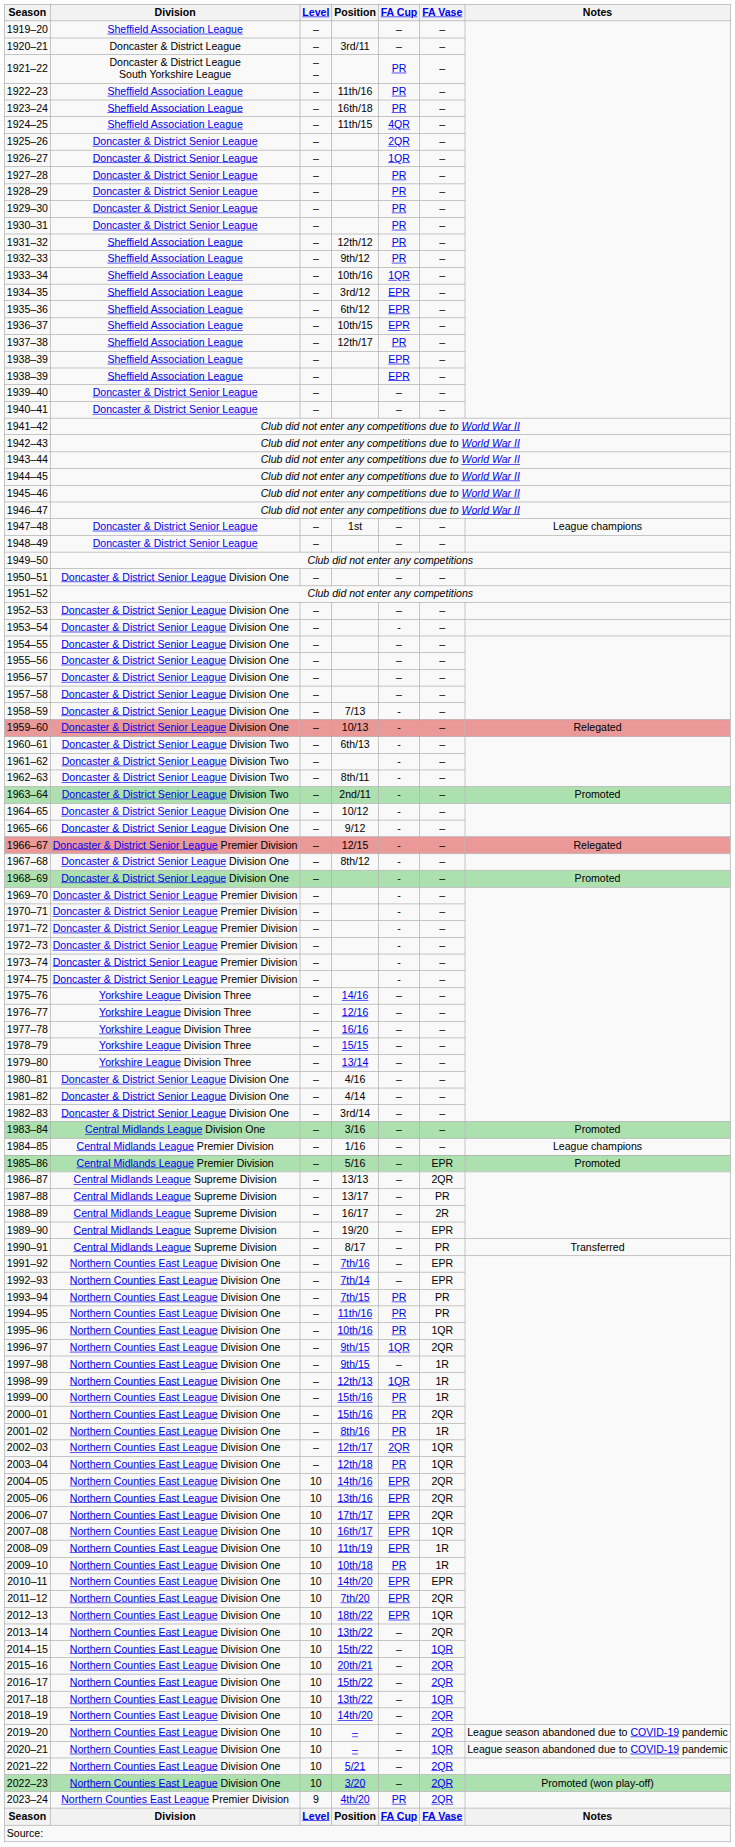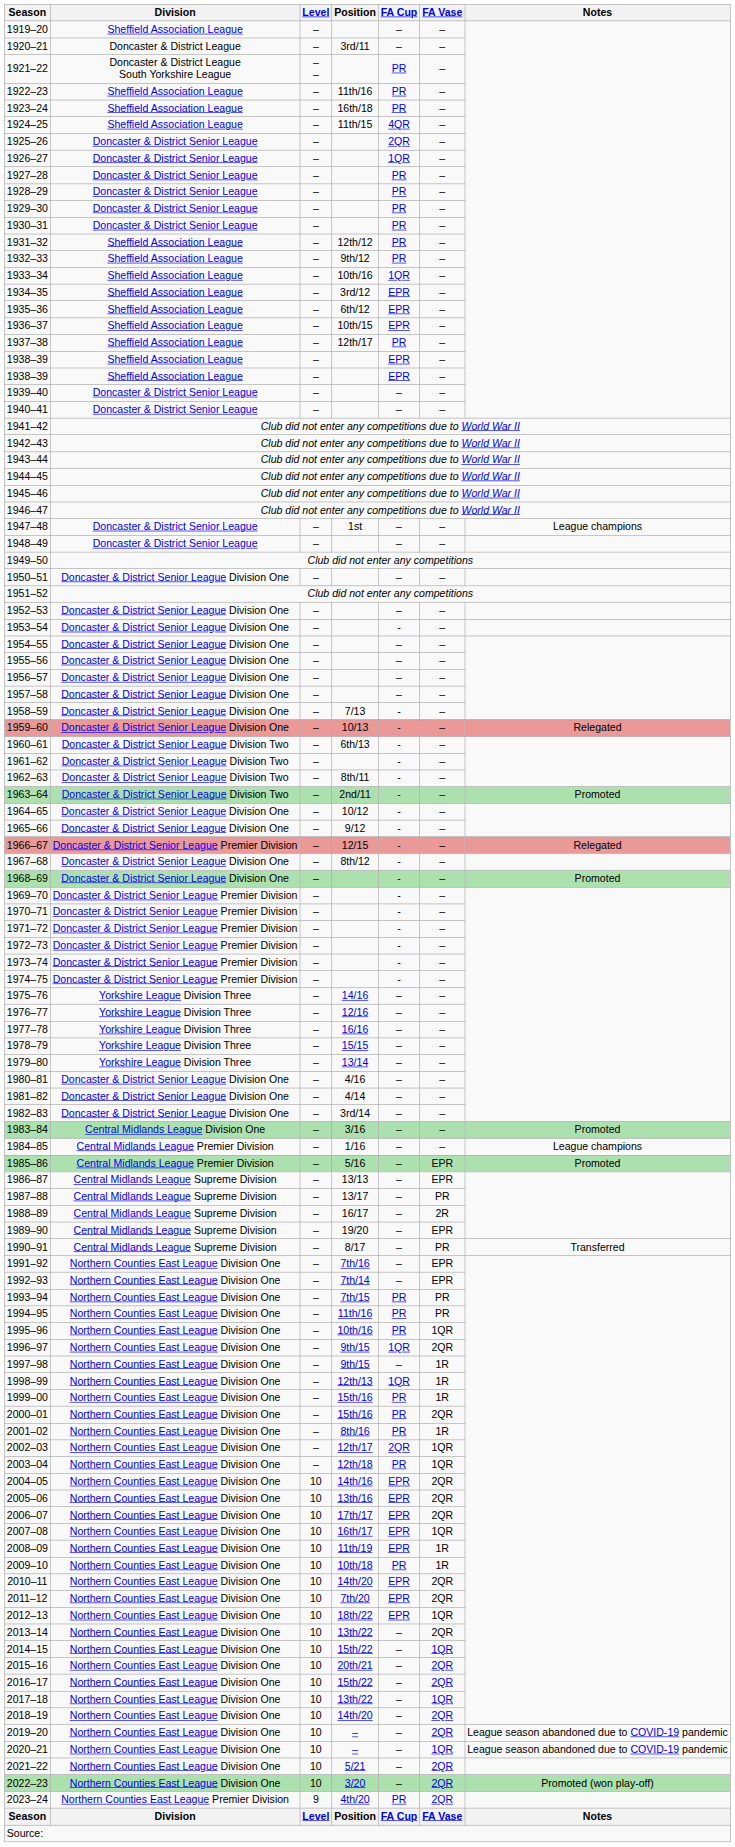 <table class="wikitable collapsible collapsed" style=text-align:center>
 <tr>
 <th>Season</th>
 <th>Division</th>
 <th><a href='#'>Level</a></th>
 <th>Position</th>
 <th><a href='#'>FA Cup</a></th>
 <th><a href='#'>FA Vase</a></th>
 <th>Notes</th>
 </tr>
 <tr>
 <td>1919–20</td>
 <td><a href='#'>Sheffield Association League</a></td>
 <td>–</td>
 <td></td>
 <td>–</td>
 <td>–</td>
 </tr>
 <tr>
 <td>1920–21</td>
 <td>Doncaster & District League</td>
 <td>–</td>
 <td>3rd/11</td>
 <td>–</td>
 <td>–</td>
 </tr>
 <tr>
 <td>1921–22</td>
 <td>Doncaster & District League<br>South Yorkshire League</td>
 <td>–<br>–</td>
 <td><br></td>
 <td><a href='#'>PR</a></td>
 <td>–</td>
 </tr>
 <tr>
 <td>1922–23</td>
 <td><a href='#'>Sheffield Association League</a></td>
 <td>–</td>
 <td>11th/16</td>
 <td><a href='#'>PR</a></td>
 <td>–</td>
 </tr>
 <tr>
 <td>1923–24</td>
 <td><a href='#'>Sheffield Association League</a></td>
 <td>–</td>
 <td>16th/18</td>
 <td><a href='#'>PR</a></td>
 <td>–</td>
 </tr>
 <tr>
 <td>1924–25</td>
 <td><a href='#'>Sheffield Association League</a></td>
 <td>–</td>
 <td>11th/15</td>
 <td><a href='#'>4QR</a></td>
 <td>–</td>
 </tr>
 <tr>
 <td>1925–26</td>
 <td><a href='#'>Doncaster & District Senior League</a></td>
 <td>–</td>
 <td></td>
 <td><a href='#'>2QR</a></td>
 <td>–</td>
 </tr>
 <tr>
 <td>1926–27</td>
 <td><a href='#'>Doncaster & District Senior League</a></td>
 <td>–</td>
 <td></td>
 <td><a href='#'>1QR</a></td>
 <td>–</td>
 </tr>
 <tr>
 <td>1927–28</td>
 <td><a href='#'>Doncaster & District Senior League</a></td>
 <td>–</td>
 <td></td>
 <td><a href='#'>PR</a></td>
 <td>–</td>
 </tr>
 <tr>
 <td>1928–29</td>
 <td><a href='#'>Doncaster & District Senior League</a></td>
 <td>–</td>
 <td></td>
 <td><a href='#'>PR</a></td>
 <td>–</td>
 </tr>
 <tr>
 <td>1929–30</td>
 <td><a href='#'>Doncaster & District Senior League</a></td>
 <td>–</td>
 <td></td>
 <td><a href='#'>PR</a></td>
 <td>–</td>
 </tr>
 <tr>
 <td>1930–31</td>
 <td><a href='#'>Doncaster & District Senior League</a></td>
 <td>–</td>
 <td></td>
 <td><a href='#'>PR</a></td>
 <td>–</td>
 </tr>
 <tr>
 <td>1931–32</td>
 <td><a href='#'>Sheffield Association League</a></td>
 <td>–</td>
 <td>12th/12</td>
 <td><a href='#'>PR</a></td>
 <td>–</td>
 </tr>
 <tr>
 <td>1932–33</td>
 <td><a href='#'>Sheffield Association League</a></td>
 <td>–</td>
 <td>9th/12</td>
 <td><a href='#'>PR</a></td>
 <td>–</td>
 </tr>
 <tr>
 <td>1933–34</td>
 <td><a href='#'>Sheffield Association League</a></td>
 <td>–</td>
 <td>10th/16</td>
 <td><a href='#'>1QR</a></td>
 <td>–</td>
 </tr>
 <tr>
 <td>1934–35</td>
 <td><a href='#'>Sheffield Association League</a></td>
 <td>–</td>
 <td>3rd/12</td>
 <td><a href='#'>EPR</a></td>
 <td>–</td>
 </tr>
 <tr>
 <td>1935–36</td>
 <td><a href='#'>Sheffield Association League</a></td>
 <td>–</td>
 <td>6th/12</td>
 <td><a href='#'>EPR</a></td>
 <td>–</td>
 </tr>
 <tr>
 <td>1936–37</td>
 <td><a href='#'>Sheffield Association League</a></td>
 <td>–</td>
 <td>10th/15</td>
 <td><a href='#'>EPR</a></td>
 <td>–</td>
 </tr>
 <tr>
 <td>1937–38</td>
 <td><a href='#'>Sheffield Association League</a></td>
 <td>–</td>
 <td>12th/17</td>
 <td><a href='#'>PR</a></td>
 <td>–</td>
 </tr>
 <tr>
 <td>1938–39</td>
 <td><a href='#'>Sheffield Association League</a></td>
 <td>–</td>
 <td></td>
 <td><a href='#'>EPR</a></td>
 <td>–</td>
 </tr>
 <tr>
 <td>1938–39</td>
 <td><a href='#'>Sheffield Association League</a></td>
 <td>–</td>
 <td></td>
 <td><a href='#'>EPR</a></td>
 <td>–</td>
 </tr>
 <tr>
 <td>1939–40</td>
 <td><a href='#'>Doncaster & District Senior League</a></td>
 <td>–</td>
 <td></td>
 <td>–</td>
 <td>–</td>
 </tr>
 <tr>
 <td>1940–41</td>
 <td><a href='#'>Doncaster & District Senior League</a></td>
 <td>–</td>
 <td></td>
 <td>–</td>
 <td>–</td>
 </tr>
 <tr>
 <td>1941–42</td>
 <td colspan="7"><em>Club did not enter any competitions due to <a href='#'>World War II</a></em></td>
 </tr>
 <tr>
 <td>1942–43</td>
 <td colspan="7"><em>Club did not enter any competitions due to <a href='#'>World War II</a></em></td>
 </tr>
 <tr>
 <td>1943–44</td>
 <td colspan="7"><em>Club did not enter any competitions due to <a href='#'>World War II</a></em></td>
 </tr>
 <tr>
 <td>1944–45</td>
 <td colspan="7"><em>Club did not enter any competitions due to <a href='#'>World War II</a></em></td>
 </tr>
 <tr>
 <td>1945–46</td>
 <td colspan="7"><em>Club did not enter any competitions due to <a href='#'>World War II</a></em></td>
 </tr>
 <tr>
 <td>1946–47</td>
 <td colspan="7"><em>Club did not enter any competitions due to <a href='#'>World War II</a></em></td>
 </tr>
 <tr>
 <td>1947–48</td>
 <td><a href='#'>Doncaster & District Senior League</a></td>
 <td>–</td>
 <td>1st</td>
 <td>–</td>
 <td>–</td>
 <td>League champions</td>
 </tr>
 <tr>
 <td>1948–49</td>
 <td><a href='#'>Doncaster & District Senior League</a></td>
 <td>–</td>
 <td></td>
 <td>–</td>
 <td>–</td>
 </tr>
 <tr>
 <td>1949–50</td>
 <td colspan="7"><em>Club did not enter any competitions</em></td>
 </tr>
 <tr>
 <td>1950–51</td>
 <td><a href='#'>Doncaster & District Senior League</a> Division One</td>
 <td>–</td>
 <td></td>
 <td>–</td>
 <td>–</td>
 </tr>
 <tr>
 <td>1951–52</td>
 <td colspan="7"><em>Club did not enter any competitions</em></td>
 </tr>
 <tr>
 <td>1952–53</td>
 <td><a href='#'>Doncaster & District Senior League</a> Division One</td>
 <td>–</td>
 <td></td>
 <td>–</td>
 <td>–</td>
 <td></td>
 </tr>
 <tr>
 <td>1953–54</td>
 <td><a href='#'>Doncaster & District Senior League</a> Division One</td>
 <td>–</td>
 <td></td>
 <td>-</td>
 <td>–</td>
 <td></td>
 </tr>
 <tr>
 <td>1954–55</td>
 <td><a href='#'>Doncaster & District Senior League</a> Division One</td>
 <td>–</td>
 <td></td>
 <td>–</td>
 <td>–</td>
 </tr>
 <tr>
 <td>1955–56</td>
 <td><a href='#'>Doncaster & District Senior League</a> Division One</td>
 <td>–</td>
 <td></td>
 <td>–</td>
 <td>–</td>
 </tr>
 <tr>
 <td>1956–57</td>
 <td><a href='#'>Doncaster & District Senior League</a> Division One</td>
 <td>–</td>
 <td></td>
 <td>–</td>
 <td>–</td>
 </tr>
 <tr>
 <td>1957–58</td>
 <td><a href='#'>Doncaster & District Senior League</a> Division One</td>
 <td>–</td>
 <td></td>
 <td>–</td>
 <td>–</td>
 </tr>
 <tr>
 <td>1958–59</td>
 <td><a href='#'>Doncaster & District Senior League</a> Division One</td>
 <td>–</td>
 <td>7/13</td>
 <td>-</td>
 <td>–</td>
 </tr>
 <tr bgcolor="#EB9898">
 <td>1959–60</td>
 <td><a href='#'>Doncaster & District Senior League</a> Division One</td>
 <td>–</td>
 <td>10/13</td>
 <td>-</td>
 <td>–</td>
 <td>Relegated</td>
 </tr>
 <tr>
 <td>1960–61</td>
 <td><a href='#'>Doncaster & District Senior League</a> Division Two</td>
 <td>–</td>
 <td>6th/13</td>
 <td>-</td>
 <td>–</td>
 </tr>
 <tr>
 <td>1961–62</td>
 <td><a href='#'>Doncaster & District Senior League</a> Division Two</td>
 <td>–</td>
 <td></td>
 <td>-</td>
 <td>–</td>
 </tr>
 <tr>
 <td>1962–63</td>
 <td><a href='#'>Doncaster & District Senior League</a> Division Two</td>
 <td>–</td>
 <td>8th/11</td>
 <td>-</td>
 <td>–</td>
 </tr>
 <tr bgcolor="#ACE1AF">
 <td>1963–64</td>
 <td><a href='#'>Doncaster & District Senior League</a> Division Two</td>
 <td>–</td>
 <td>2nd/11</td>
 <td>-</td>
 <td>–</td>
 <td>Promoted</td>
 </tr>
 <tr>
 <td>1964–65</td>
 <td><a href='#'>Doncaster & District Senior League</a> Division One</td>
 <td>–</td>
 <td>10/12</td>
 <td>-</td>
 <td>–</td>
 </tr>
 <tr>
 <td>1965–66</td>
 <td><a href='#'>Doncaster & District Senior League</a> Division One</td>
 <td>–</td>
 <td>9/12</td>
 <td>-</td>
 <td>–</td>
 </tr>
 <tr bgcolor="#EB9898">
 <td>1966–67</td>
 <td><a href='#'>Doncaster & District Senior League</a> Premier Division</td>
 <td>–</td>
 <td>12/15</td>
 <td>-</td>
 <td>–</td>
 <td>Relegated</td>
 </tr>
 <tr>
 <td>1967–68</td>
 <td><a href='#'>Doncaster & District Senior League</a> Division One</td>
 <td>–</td>
 <td>8th/12</td>
 <td>-</td>
 <td>–</td>
 </tr>
 <tr bgcolor="#ACE1AF">
 <td>1968–69</td>
 <td><a href='#'>Doncaster & District Senior League</a> Division One</td>
 <td>–</td>
 <td></td>
 <td>-</td>
 <td>–</td>
 <td>Promoted</td>
 </tr>
 <tr>
 <td>1969–70</td>
 <td><a href='#'>Doncaster & District Senior League</a> Premier Division</td>
 <td>–</td>
 <td></td>
 <td>-</td>
 <td>–</td>
 </tr>
 <tr>
 <td>1970–71</td>
 <td><a href='#'>Doncaster & District Senior League</a> Premier Division</td>
 <td>–</td>
 <td></td>
 <td>-</td>
 <td>–</td>
 </tr>
 <tr>
 <td>1971–72</td>
 <td><a href='#'>Doncaster & District Senior League</a> Premier Division</td>
 <td>–</td>
 <td></td>
 <td>-</td>
 <td>–</td>
 </tr>
 <tr>
 <td>1972–73</td>
 <td><a href='#'>Doncaster & District Senior League</a> Premier Division</td>
 <td>–</td>
 <td></td>
 <td>-</td>
 <td>–</td>
 </tr>
 <tr>
 <td>1973–74</td>
 <td><a href='#'>Doncaster & District Senior League</a> Premier Division</td>
 <td>–</td>
 <td></td>
 <td>-</td>
 <td>–</td>
 </tr>
 <tr>
 <td>1974–75</td>
 <td><a href='#'>Doncaster & District Senior League</a> Premier Division</td>
 <td>–</td>
 <td></td>
 <td>-</td>
 <td>–</td>
 </tr>
 <tr>
 <td>1975–76</td>
 <td><a href='#'>Yorkshire League</a> Division Three</td>
 <td>–</td>
 <td><a href='#'>14/16</a></td>
 <td>–</td>
 <td>–</td>
 </tr>
 <tr>
 <td>1976–77</td>
 <td><a href='#'>Yorkshire League</a> Division Three</td>
 <td>–</td>
 <td><a href='#'>12/16</a></td>
 <td>–</td>
 <td>–</td>
 </tr>
 <tr>
 <td>1977–78</td>
 <td><a href='#'>Yorkshire League</a> Division Three</td>
 <td>–</td>
 <td><a href='#'>16/16</a></td>
 <td>–</td>
 <td>–</td>
 </tr>
 <tr>
 <td>1978–79</td>
 <td><a href='#'>Yorkshire League</a> Division Three</td>
 <td>–</td>
 <td><a href='#'>15/15</a></td>
 <td>–</td>
 <td>–</td>
 </tr>
 <tr>
 <td>1979–80</td>
 <td><a href='#'>Yorkshire League</a> Division Three</td>
 <td>–</td>
 <td><a href='#'>13/14</a></td>
 <td>–</td>
 <td>–</td>
 </tr>
 <tr>
 <td>1980–81</td>
 <td><a href='#'>Doncaster & District Senior League</a> Division One</td>
 <td>–</td>
 <td>4/16</td>
 <td>–</td>
 <td>–</td>
 </tr>
 <tr>
 <td>1981–82</td>
 <td><a href='#'>Doncaster & District Senior League</a> Division One</td>
 <td>–</td>
 <td>4/14</td>
 <td>–</td>
 <td>–</td>
 </tr>
 <tr>
 <td>1982–83</td>
 <td><a href='#'>Doncaster & District Senior League</a> Division One</td>
 <td>–</td>
 <td>3rd/14</td>
 <td>–</td>
 <td>–</td>
 </tr>
 <tr bgcolor="#ACE1AF">
 <td>1983–84</td>
 <td><a href='#'>Central Midlands League</a> Division One</td>
 <td>–</td>
 <td>3/16</td>
 <td>–</td>
 <td>–</td>
 <td>Promoted</td>
 </tr>
 <tr>
 <td>1984–85</td>
 <td><a href='#'>Central Midlands League</a> Premier Division</td>
 <td>–</td>
 <td>1/16</td>
 <td>–</td>
 <td>–</td>
 <td>League champions</td>
 </tr>
 <tr bgcolor="#ACE1AF">
 <td>1985–86</td>
 <td><a href='#'>Central Midlands League</a> Premier Division</td>
 <td>–</td>
 <td>5/16</td>
 <td>–</td>
 <td>EPR</td>
 <td>Promoted</td>
 </tr>
 <tr>
 <td>1986–87</td>
 <td><a href='#'>Central Midlands League</a> Supreme Division</td>
 <td>–</td>
 <td>13/13</td>
 <td>–</td>
-<td>2QR</td>
+<td>EPR</td>
 </tr>
 <tr>
 <td>1987–88</td>
 <td><a href='#'>Central Midlands League</a> Supreme Division</td>
 <td>–</td>
 <td>13/17</td>
 <td>–</td>
 <td>PR</td>
 </tr>
 <tr>
 <td>1988–89</td>
 <td><a href='#'>Central Midlands League</a> Supreme Division</td>
 <td>–</td>
 <td>16/17</td>
 <td>–</td>
 <td>2R</td>
 </tr>
 <tr>
 <td>1989–90</td>
 <td><a href='#'>Central Midlands League</a> Supreme Division</td>
 <td>–</td>
 <td>19/20</td>
 <td>–</td>
 <td>EPR</td>
 </tr>
 <tr>
 <td>1990–91</td>
 <td><a href='#'>Central Midlands League</a> Supreme Division</td>
 <td>–</td>
 <td>8/17</td>
 <td>–</td>
 <td>PR</td>
 <td>Transferred</td>
 </tr>
 <tr>
 <td>1991–92</td>
 <td><a href='#'>Northern Counties East League</a> Division One</td>
 <td>–</td>
 <td><a href='#'>7th/16</a></td>
 <td>–</td>
 <td>EPR</td>
 </tr>
 <tr>
 <td>1992–93</td>
 <td><a href='#'>Northern Counties East League</a> Division One</td>
 <td>–</td>
 <td><a href='#'>7th/14</a></td>
 <td>–</td>
 <td>EPR</td>
 </tr>
 <tr>
 <td>1993–94</td>
 <td><a href='#'>Northern Counties East League</a> Division One</td>
 <td>–</td>
 <td><a href='#'>7th/15</a></td>
 <td><a href='#'>PR</a></td>
 <td>PR</td>
 </tr>
 <tr>
 <td>1994–95</td>
 <td><a href='#'>Northern Counties East League</a> Division One</td>
 <td>–</td>
 <td><a href='#'>11th/16</a></td>
 <td><a href='#'>PR</a></td>
 <td>PR</td>
 </tr>
 <tr>
 <td>1995–96</td>
 <td><a href='#'>Northern Counties East League</a> Division One</td>
 <td>–</td>
 <td><a href='#'>10th/16</a></td>
 <td><a href='#'>PR</a></td>
 <td>1QR</td>
 </tr>
 <tr>
 <td>1996–97</td>
 <td><a href='#'>Northern Counties East League</a> Division One</td>
 <td>–</td>
 <td><a href='#'>9th/15</a></td>
 <td><a href='#'>1QR</a></td>
 <td>2QR</td>
 </tr>
 <tr>
 <td>1997–98</td>
 <td><a href='#'>Northern Counties East League</a> Division One</td>
 <td>–</td>
 <td><a href='#'>9th/15</a></td>
 <td>–</td>
 <td>1R</td>
 </tr>
 <tr>
 <td>1998–99</td>
 <td><a href='#'>Northern Counties East League</a> Division One</td>
 <td>–</td>
 <td><a href='#'>12th/13</a></td>
 <td><a href='#'>1QR</a></td>
 <td>1R</td>
 </tr>
 <tr>
 <td>1999–00</td>
 <td><a href='#'>Northern Counties East League</a> Division One</td>
 <td>–</td>
 <td><a href='#'>15th/16</a></td>
 <td><a href='#'>PR</a></td>
 <td>1R</td>
 </tr>
 <tr>
 <td>2000–01</td>
 <td><a href='#'>Northern Counties East League</a> Division One</td>
 <td>–</td>
 <td><a href='#'>15th/16</a></td>
 <td><a href='#'>PR</a></td>
 <td>2QR</td>
 </tr>
 <tr>
 <td>2001–02</td>
 <td><a href='#'>Northern Counties East League</a> Division One</td>
 <td>–</td>
 <td><a href='#'>8th/16</a></td>
 <td><a href='#'>PR</a></td>
 <td>1R</td>
 </tr>
 <tr>
 <td>2002–03</td>
 <td><a href='#'>Northern Counties East League</a> Division One</td>
 <td>–</td>
 <td><a href='#'>12th/17</a></td>
 <td><a href='#'>2QR</a></td>
 <td>1QR</td>
 </tr>
 <tr>
 <td>2003–04</td>
 <td><a href='#'>Northern Counties East League</a> Division One</td>
 <td>–</td>
 <td><a href='#'>12th/18</a></td>
 <td><a href='#'>PR</a></td>
 <td>1QR</td>
 </tr>
 <tr>
 <td>2004–05</td>
 <td><a href='#'>Northern Counties East League</a> Division One</td>
 <td>10</td>
 <td><a href='#'>14th/16</a></td>
 <td><a href='#'>EPR</a></td>
 <td>2QR</td>
 </tr>
 <tr>
 <td>2005–06</td>
 <td><a href='#'>Northern Counties East League</a> Division One</td>
 <td>10</td>
 <td><a href='#'>13th/16</a></td>
 <td><a href='#'>EPR</a></td>
 <td>2QR</td>
 </tr>
 <tr>
 <td>2006–07</td>
 <td><a href='#'>Northern Counties East League</a> Division One</td>
 <td>10</td>
 <td><a href='#'>17th/17</a></td>
 <td><a href='#'>EPR</a></td>
 <td>2QR</td>
 </tr>
 <tr>
 <td>2007–08</td>
 <td><a href='#'>Northern Counties East League</a> Division One</td>
 <td>10</td>
 <td><a href='#'>16th/17</a></td>
 <td><a href='#'>EPR</a></td>
 <td>1QR</td>
 </tr>
 <tr>
 <td>2008–09</td>
 <td><a href='#'>Northern Counties East League</a> Division One</td>
 <td>10</td>
 <td><a href='#'>11th/19</a></td>
 <td><a href='#'>EPR</a></td>
 <td>1R</td>
 </tr>
 <tr>
 <td>2009–10</td>
 <td><a href='#'>Northern Counties East League</a> Division One</td>
 <td>10</td>
 <td><a href='#'>10th/18</a></td>
 <td><a href='#'>PR</a></td>
 <td>1R</td>
 </tr>
 <tr>
 <td>2010–11</td>
 <td><a href='#'>Northern Counties East League</a> Division One</td>
 <td>10</td>
 <td><a href='#'>14th/20</a></td>
 <td><a href='#'>EPR</a></td>
-<td>EPR</td>
+<td>2QR</td>
 </tr>
 <tr>
 <td>2011–12</td>
 <td><a href='#'>Northern Counties East League</a> Division One</td>
 <td>10</td>
 <td><a href='#'>7th/20</a></td>
 <td><a href='#'>EPR</a></td>
 <td>2QR</td>
 </tr>
 <tr>
 <td>2012–13</td>
 <td><a href='#'>Northern Counties East League</a> Division One</td>
 <td>10</td>
 <td><a href='#'>18th/22</a></td>
 <td><a href='#'>EPR</a></td>
 <td>1QR</td>
 </tr>
 <tr>
 <td>2013–14</td>
 <td><a href='#'>Northern Counties East League</a> Division One</td>
 <td>10</td>
 <td><a href='#'>13th/22</a></td>
 <td>–</td>
 <td>2QR</td>
 </tr>
 <tr>
 <td>2014–15</td>
 <td><a href='#'>Northern Counties East League</a> Division One</td>
 <td>10</td>
 <td><a href='#'>15th/22</a></td>
 <td>–</td>
 <td><a href='#'>1QR</a></td>
 </tr>
 <tr>
 <td>2015–16</td>
 <td><a href='#'>Northern Counties East League</a> Division One</td>
 <td>10</td>
 <td><a href='#'>20th/21</a></td>
 <td>–</td>
 <td><a href='#'>2QR</a></td>
 </tr>
 <tr>
 <td>2016–17</td>
 <td><a href='#'>Northern Counties East League</a> Division One</td>
 <td>10</td>
 <td><a href='#'>15th/22</a></td>
 <td>–</td>
 <td><a href='#'>2QR</a></td>
 </tr>
 <tr>
 <td>2017–18</td>
 <td><a href='#'>Northern Counties East League</a> Division One</td>
 <td>10</td>
 <td><a href='#'>13th/22</a></td>
 <td>–</td>
 <td><a href='#'>1QR</a></td>
 </tr>
 <tr>
 <td>2018–19</td>
 <td><a href='#'>Northern Counties East League</a> Division One</td>
 <td>10</td>
 <td><a href='#'>14th/20</a></td>
 <td>–</td>
 <td><a href='#'>2QR</a></td>
 </tr>
 <tr>
 <td>2019–20</td>
 <td><a href='#'>Northern Counties East League</a> Division One</td>
 <td>10</td>
 <td><a href='#'>–</a></td>
 <td>–</td>
 <td><a href='#'>2QR</a></td>
 <td>League season abandoned due to <a href='#'>COVID-19</a> pandemic</td>
 </tr>
 <tr>
 <td>2020–21</td>
 <td><a href='#'>Northern Counties East League</a> Division One</td>
 <td>10</td>
 <td><a href='#'>–</a></td>
 <td>–</td>
 <td><a href='#'>1QR</a></td>
 <td>League season abandoned due to <a href='#'>COVID-19</a> pandemic</td>
 </tr>
 <tr>
 <td>2021–22</td>
 <td><a href='#'>Northern Counties East League</a> Division One</td>
 <td>10</td>
 <td><a href='#'>5/21</a></td>
 <td>–</td>
 <td><a href='#'>2QR</a></td>
 </tr>
 <tr bgcolor="#ACE1AF">
 <td>2022–23</td>
 <td><a href='#'>Northern Counties East League</a> Division One</td>
 <td>10</td>
 <td><a href='#'>3/20</a></td>
 <td>–</td>
 <td><a href='#'>2QR</a></td>
 <td>Promoted (won play-off)</td>
 </tr>
 <tr>
 <td>2023–24</td>
 <td><a href='#'>Northern Counties East League</a> Premier Division</td>
 <td>9</td>
 <td><a href='#'>4th/20</a></td>
 <td><a href='#'>PR</a></td>
 <td><a href='#'>2QR</a></td>
 </tr>
 <tr>
 <th>Season</th>
 <th>Division</th>
 <th><a href='#'>Level</a></th>
 <th>Position</th>
 <th><a href='#'>FA Cup</a></th>
 <th><a href='#'>FA Vase</a></th>
 <th>Notes</th>
 </tr>
 <tr>
 <td align=left colspan=7>Source: </td>
 </tr>
 </table>
